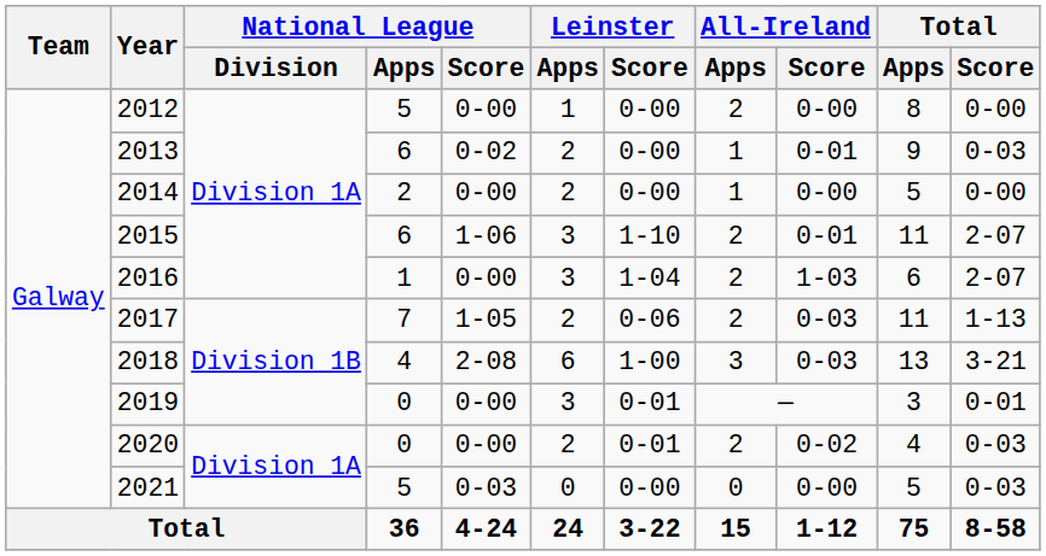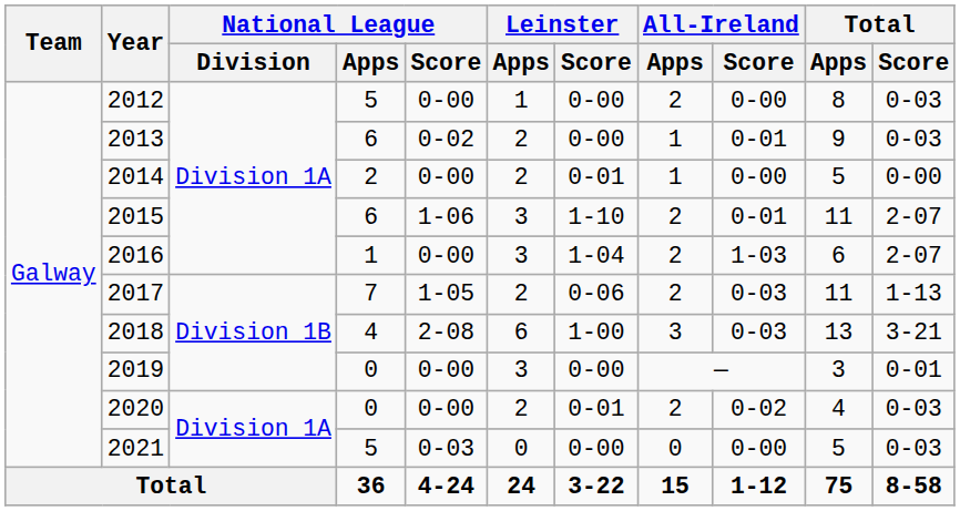 <table class="wikitable" style="text-align:center">
 <tr>
 <th rowspan="2">Team</th>
 <th rowspan="2">Year</th>
 <th colspan="3"><a href='#'>National League</a></th>
 <th colspan="2"><a href='#'>Leinster</a></th>
 <th colspan="2"><a href='#'>All-Ireland</a></th>
 <th colspan="3">Total</th>
 </tr>
 <tr>
 <th>Division</th>
 <th>Apps</th>
 <th>Score</th>
 <th>Apps</th>
 <th>Score</th>
 <th>Apps</th>
 <th>Score</th>
 <th>Apps</th>
 <th>Score</th>
 </tr>
 <tr>
 <td rowspan="10"><a href='#'>Galway</a></td>
 <td>2012</td>
 <td rowspan="5"><a href='#'>Division 1A</a></td>
 <td>5</td>
 <td>0-00</td>
 <td>1</td>
 <td>0-00</td>
 <td>2</td>
 <td>0-00</td>
 <td>8</td>
-<td>0-00</td>
+<td>0-03</td>
 </tr>
 <tr>
 <td>2013</td>
 <td>6</td>
 <td>0-02</td>
 <td>2</td>
 <td>0-00</td>
 <td>1</td>
 <td>0-01</td>
 <td>9</td>
 <td>0-03</td>
 </tr>
 <tr>
 <td>2014</td>
 <td>2</td>
 <td>0-00</td>
 <td>2</td>
-<td>0-00</td>
+<td>0-01</td>
 <td>1</td>
 <td>0-00</td>
 <td>5</td>
 <td>0-00</td>
 </tr>
 <tr>
 <td>2015</td>
 <td>6</td>
 <td>1-06</td>
 <td>3</td>
 <td>1-10</td>
 <td>2</td>
 <td>0-01</td>
 <td>11</td>
 <td>2-07</td>
 </tr>
 <tr>
 <td>2016</td>
 <td>1</td>
 <td>0-00</td>
 <td>3</td>
 <td>1-04</td>
 <td>2</td>
 <td>1-03</td>
 <td>6</td>
 <td>2-07</td>
 </tr>
 <tr>
 <td>2017</td>
 <td rowspan="3"><a href='#'>Division 1B</a></td>
 <td>7</td>
 <td>1-05</td>
 <td>2</td>
 <td>0-06</td>
 <td>2</td>
 <td>0-03</td>
 <td>11</td>
 <td>1-13</td>
 </tr>
 <tr>
 <td>2018</td>
 <td>4</td>
 <td>2-08</td>
 <td>6</td>
 <td>1-00</td>
 <td>3</td>
 <td>0-03</td>
 <td>13</td>
 <td>3-21</td>
 </tr>
 <tr>
 <td>2019</td>
 <td>0</td>
 <td>0-00</td>
 <td>3</td>
-<td>0-01</td>
+<td>0-00</td>
 <td colspan=2>—</td>
 <td>3</td>
 <td>0-01</td>
 </tr>
 <tr>
 <td>2020</td>
 <td rowspan="2"><a href='#'>Division 1A</a></td>
 <td>0</td>
 <td>0-00</td>
 <td>2</td>
 <td>0-01</td>
 <td>2</td>
 <td>0-02</td>
 <td>4</td>
 <td>0-03</td>
 </tr>
 <tr>
 <td>2021</td>
 <td>5</td>
 <td>0-03</td>
 <td>0</td>
 <td>0-00</td>
 <td>0</td>
 <td>0-00</td>
 <td>5</td>
 <td>0-03</td>
 </tr>
 <tr>
 <th colspan="3">Total</th>
 <td><strong>36</strong></td>
 <td><strong>4-24</strong></td>
 <td><strong>24</strong></td>
 <td><strong>3-22</strong></td>
 <td><strong>15</strong></td>
 <td><strong>1-12</strong></td>
 <td><strong>75</strong></td>
 <td><strong>8-58</strong></td>
 </tr>
 </table>
